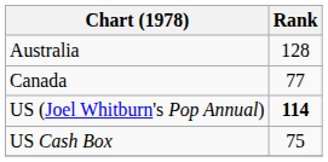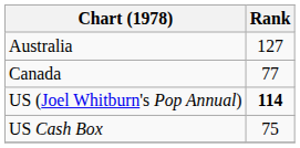 <table class="wikitable sortable">
 <tr>
 <th>Chart (1978)</th>
 <th style="text-align:center;">Rank</th>
 </tr>
 <tr>
 <td>Australia</td>
-<td style="text-align:center;">128</td>
+<td style="text-align:center;">127</td>
 </tr>
 <tr>
 <td>Canada </td>
 <td style="text-align:center;">77</td>
 </tr>
 <tr>
 <td>US (<a href='#'>Joel Whitburn</a>'s <em>Pop Annual</em>)</td>
 <td style="text-align:center;"><strong>114</strong></td>
 </tr>
 <tr>
 <td>US <em>Cash Box</em> </td>
 <td style="text-align:center;">75</td>
 </tr>
 <tr>
 </tr>
 </table>
